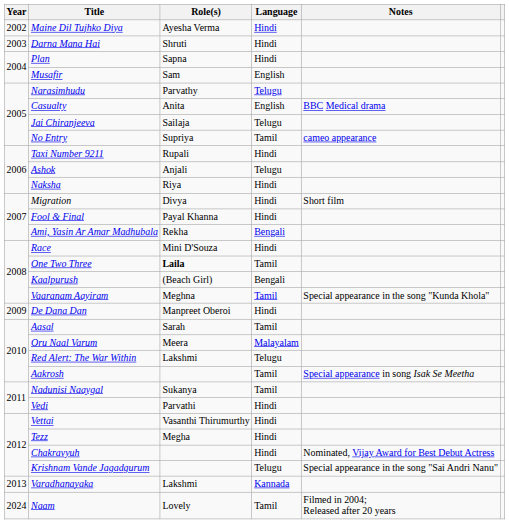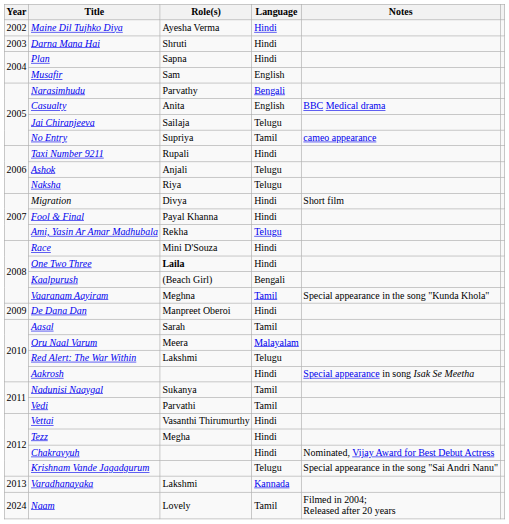 <table class="wikitable sortable">
 <tr>
 <th scope="col">Year</th>
 <th scope="col">Title</th>
 <th scope="col">Role(s)</th>
 <th scope="col">Language</th>
 <th scope="col" class="unsortable">Notes</th>
 <th scope="col" class="unsortable"></th>
 </tr>
 <tr>
 <td>2002</td>
 <td><em><a href='#'>Maine Dil Tujhko Diya</a></em></td>
 <td>Ayesha Verma</td>
 <td><a href='#'>Hindi</a></td>
 <td></td>
 <td></td>
 </tr>
 <tr>
 <td>2003</td>
 <td><em><a href='#'>Darna Mana Hai</a></em></td>
 <td>Shruti</td>
 <td>Hindi</td>
 <td></td>
 <td></td>
 </tr>
 <tr>
 <td rowspan="2">2004</td>
 <td><em><a href='#'>Plan</a></em></td>
 <td>Sapna</td>
 <td>Hindi</td>
 <td></td>
 <td></td>
 </tr>
 <tr>
 <td><em><a href='#'>Musafir</a></em></td>
 <td>Sam</td>
 <td>English</td>
 <td></td>
 <td></td>
 </tr>
 <tr>
 <td rowspan="4">2005</td>
 <td><em><a href='#'>Narasimhudu</a></em></td>
 <td>Parvathy</td>
-<td><a href='#'>Telugu</a></td>
+<td><a href='#'>Bengali</a></td>
 <td></td>
 <td></td>
 </tr>
 <tr>
 <td><em><a href='#'>Casualty</a></em></td>
 <td>Anita</td>
 <td>English</td>
 <td><a href='#'>BBC</a> <a href='#'>Medical drama</a></td>
 <td></td>
 </tr>
 <tr>
 <td><em><a href='#'>Jai Chiranjeeva</a></em></td>
 <td>Sailaja</td>
 <td>Telugu</td>
 <td></td>
 <td></td>
 </tr>
 <tr>
 <td><em><a href='#'>No Entry</a></em></td>
 <td>Supriya</td>
 <td>Tamil</td>
 <td><a href='#'>cameo appearance</a></td>
 <td></td>
 </tr>
 <tr>
 <td rowspan="3">2006</td>
 <td><em><a href='#'>Taxi Number 9211</a></em></td>
 <td>Rupali</td>
 <td>Hindi</td>
 <td></td>
 <td></td>
 </tr>
 <tr>
 <td><em><a href='#'>Ashok</a></em></td>
 <td>Anjali</td>
 <td>Telugu</td>
 <td></td>
 <td></td>
 </tr>
 <tr>
 <td><em><a href='#'>Naksha</a></em></td>
 <td>Riya</td>
-<td>Hindi</td>
+<td>Telugu</td>
 <td></td>
 <td></td>
 </tr>
 <tr>
 <td rowspan="3">2007</td>
 <td><em>Migration</em></td>
 <td>Divya</td>
 <td>Hindi</td>
 <td>Short film</td>
 <td></td>
 </tr>
 <tr>
 <td><em><a href='#'>Fool & Final</a></em></td>
 <td>Payal Khanna</td>
 <td>Hindi</td>
 <td></td>
 <td></td>
 </tr>
 <tr>
 <td><em><a href='#'>Ami, Yasin Ar Amar Madhubala</a></em></td>
 <td>Rekha</td>
-<td><a href='#'>Bengali</a></td>
+<td><a href='#'>Telugu</a></td>
 <td></td>
 <td></td>
 </tr>
 <tr>
 <td rowspan="4">2008</td>
 <td><em><a href='#'>Race</a></em></td>
 <td>Mini D'Souza</td>
 <td>Hindi</td>
 <td></td>
 <td></td>
 </tr>
 <tr>
 <td><em><a href='#'>One Two Three</a></em></td>
 <td><strong>Laila</strong></td>
-<td>Tamil</td>
+<td>Hindi</td>
 <td></td>
 <td></td>
 </tr>
 <tr>
 <td><em><a href='#'>Kaalpurush</a></em></td>
 <td>(Beach Girl)</td>
 <td>Bengali</td>
 <td></td>
 <td></td>
 </tr>
 <tr>
 <td><em><a href='#'>Vaaranam Aayiram</a></em></td>
 <td>Meghna</td>
 <td><a href='#'>Tamil</a></td>
 <td>Special appearance in the song "Kunda Khola"</td>
 <td></td>
 </tr>
 <tr>
 <td>2009</td>
 <td><em><a href='#'>De Dana Dan</a></em></td>
 <td>Manpreet Oberoi</td>
 <td>Hindi</td>
 <td></td>
 <td></td>
 </tr>
 <tr>
 <td rowspan="4">2010</td>
 <td><em><a href='#'>Aasal</a></em></td>
 <td>Sarah</td>
 <td>Tamil</td>
 <td></td>
 <td></td>
 </tr>
 <tr>
 <td><em><a href='#'>Oru Naal Varum</a></em></td>
 <td>Meera</td>
 <td><a href='#'>Malayalam</a></td>
 <td></td>
 <td></td>
 </tr>
 <tr>
 <td><em><a href='#'>Red Alert: The War Within</a></em></td>
 <td>Lakshmi</td>
 <td>Telugu</td>
 <td></td>
 <td></td>
 </tr>
 <tr>
 <td><em><a href='#'>Aakrosh</a></em></td>
 <td></td>
-<td>Tamil</td>
+<td>Hindi</td>
 <td><a href='#'>Special appearance</a> in song <em>Isak Se Meetha</em></td>
 <td></td>
 </tr>
 <tr>
 <td rowspan="2">2011</td>
 <td><em><a href='#'>Nadunisi Naaygal</a></em></td>
 <td>Sukanya</td>
 <td>Tamil</td>
 <td></td>
 <td></td>
 </tr>
 <tr>
 <td><em><a href='#'>Vedi</a></em></td>
 <td>Parvathi</td>
-<td>Hindi</td>
+<td>Tamil</td>
 <td></td>
 <td></td>
 </tr>
 <tr>
 <td rowspan="4">2012</td>
 <td><em><a href='#'>Vettai</a></em></td>
 <td>Vasanthi Thirumurthy</td>
 <td>Hindi</td>
 <td></td>
 <td></td>
 </tr>
 <tr>
 <td><em><a href='#'>Tezz</a></em></td>
 <td>Megha</td>
 <td>Hindi</td>
 <td></td>
 <td></td>
 </tr>
 <tr>
 <td><em><a href='#'>Chakravyuh</a></em></td>
 <td></td>
 <td>Hindi</td>
 <td>Nominated, <a href='#'>Vijay Award for Best Debut Actress</a></td>
 <td></td>
 </tr>
 <tr>
 <td><em><a href='#'>Krishnam Vande Jagadgurum</a></em></td>
 <td></td>
 <td>Telugu</td>
 <td>Special appearance in the song "Sai Andri Nanu"</td>
 <td></td>
 </tr>
 <tr>
 <td>2013</td>
 <td><em><a href='#'>Varadhanayaka</a></em></td>
 <td>Lakshmi</td>
 <td><a href='#'>Kannada</a></td>
 <td></td>
 <td></td>
 </tr>
 <tr>
 <td>2024</td>
 <td><em><a href='#'>Naam</a></em></td>
 <td>Lovely</td>
 <td>Tamil</td>
 <td>Filmed in 2004; <br>Released after 20 years</td>
 <td></td>
 </tr>
 </table>
